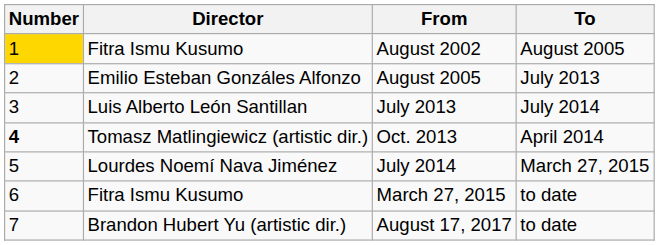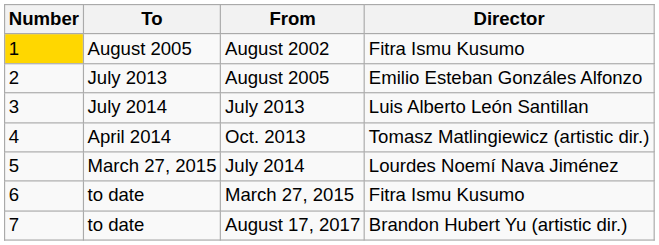 <table class="wikitable sortable" border="1">
 <tr>
 <th scope="col">Number</th>
+<th scope="col" class="unsortable">To</th>
+<th scope="col">From</th>
 <th scope="col">Director</th>
-<th scope="col">From</th>
-<th scope="col" class="unsortable">To</th>
 </tr>
 <tr>
 <td style="background: gold;">1</td>
+<td>August 2005</td>
+<td>August 2002</td>
 <td>Fitra Ismu Kusumo</td>
-<td>August 2002</td>
-<td>August 2005</td>
 </tr>
 <tr>
 <td>2</td>
+<td>July 2013</td>
+<td>August 2005</td>
 <td>Emilio Esteban Gonzáles Alfonzo</td>
-<td>August 2005</td>
-<td>July 2013</td>
 </tr>
 <tr>
 <td>3</td>
+<td>July 2014</td>
+<td>July 2013</td>
 <td>Luis Alberto León Santillan</td>
-<td>July 2013</td>
-<td>July 2014</td>
 </tr>
 <tr>
-<td><strong>4</strong></td>
+<td>4</td>
+<td>April 2014</td>
+<td>Oct. 2013</td>
 <td>Tomasz Matlingiewicz (artistic dir.)</td>
-<td>Oct. 2013</td>
-<td>April 2014</td>
 </tr>
 <tr>
 <td>5</td>
+<td>March 27, 2015</td>
+<td>July 2014</td>
 <td>Lourdes Noemí Nava Jiménez</td>
-<td>July 2014</td>
-<td>March 27, 2015</td>
 </tr>
 <tr>
 <td>6</td>
+<td>to date</td>
+<td>March 27, 2015</td>
 <td>Fitra Ismu Kusumo</td>
-<td>March 27, 2015</td>
-<td>to date</td>
 </tr>
 <tr>
 <td>7</td>
+<td>to date</td>
+<td>August 17, 2017</td>
 <td>Brandon Hubert Yu (artistic dir.)</td>
-<td>August 17, 2017</td>
-<td>to date</td>
 </tr>
 </table>
